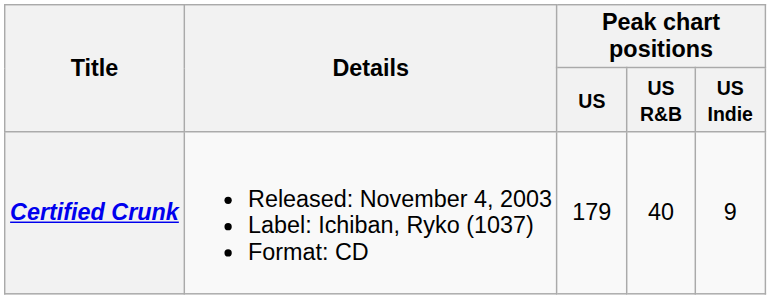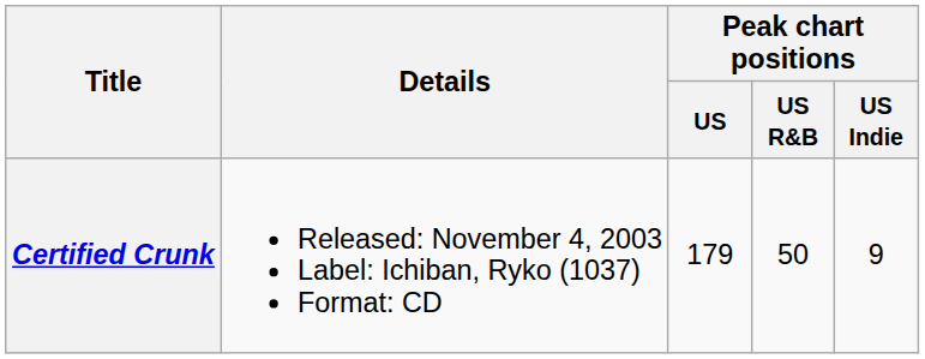 <table class="wikitable plainrowheaders">
 <tr>
 <th style="text-align:center;" rowspan="2">Title</th>
 <th style="text-align:center;" rowspan="2">Details</th>
 <th style="text-align:center;" colspan="3">Peak chart positions</th>
 </tr>
 <tr>
 <th style="text-align:center; width:40px;"><small>US</small></th>
 <th style="text-align:center; width:40px;"><small>US<br>R&B</small></th>
 <th style="text-align:center; width:40px;"><small>US<br>Indie</small></th>
 </tr>
 <tr>
 <th scope="row"><em><a href='#'>Certified Crunk</a></em></th>
 <td><br><ul><li>Released: November 4, 2003</li><li>Label: Ichiban, Ryko (1037)</li><li>Format: CD</li></ul></td>
 <td align=center>179</td>
-<td align=center>40</td>
+<td align=center>50</td>
 <td align=center>9</td>
 </tr>
 </table>
